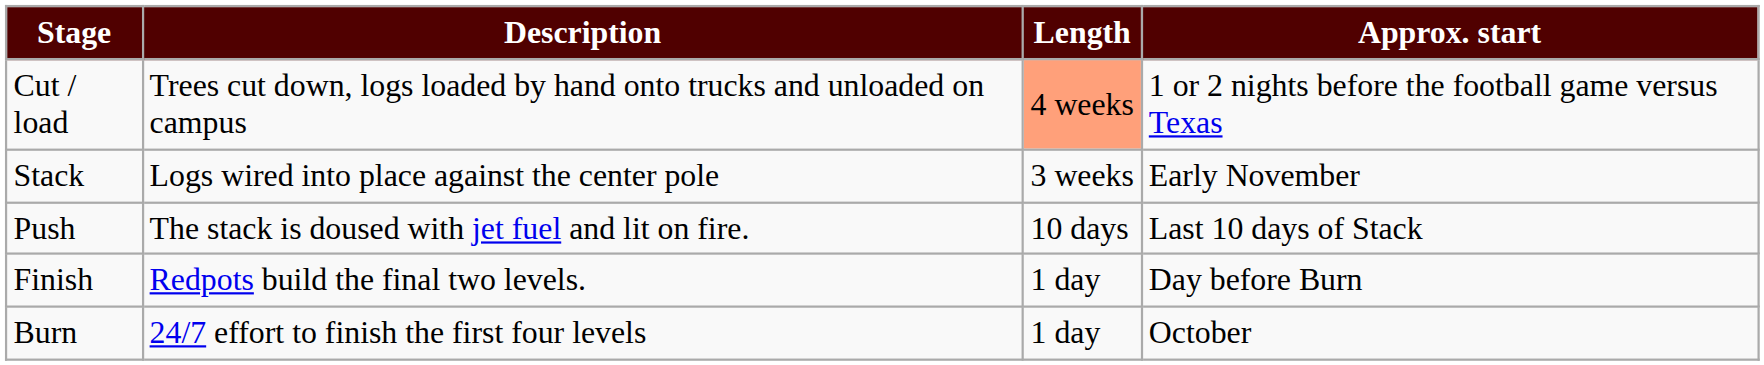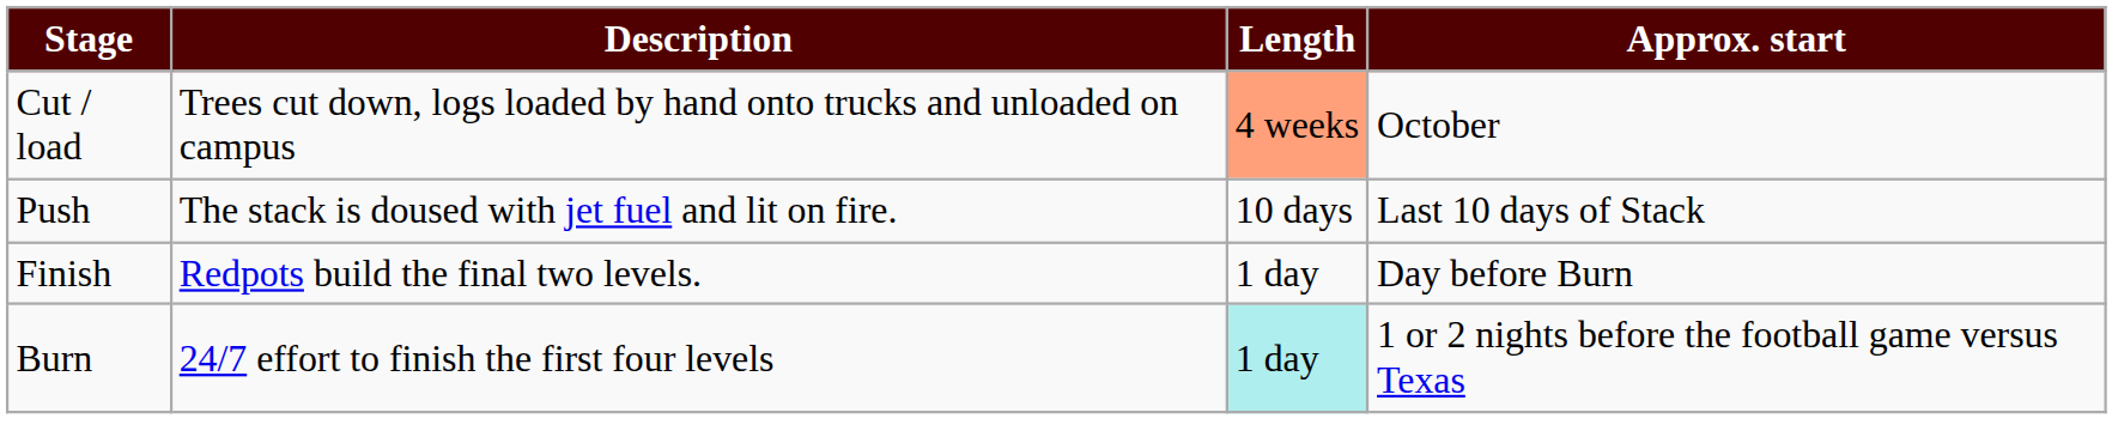 <table class="wikitable"  style="float:right; width:40%; font-size:90%;">
 <tr>
 <th style="background:#500000; color:white">Stage</th>
 <th style="background:#500000; color:white">Description</th>
 <th style="background:#500000; color:white">Length</th>
 <th style="background:#500000; color:white">Approx. start</th>
 </tr>
 <tr>
 <td>Cut / load</td>
 <td>Trees cut down, logs loaded by hand onto trucks and unloaded on campus</td>
 <td style="background: lightsalmon;">4 weeks</td>
-<td>1 or 2 nights before the football game versus <a href='#'>Texas</a></td>
-</tr>
-<tr>
-<td>Stack</td>
-<td>Logs wired into place against the center pole</td>
-<td>3 weeks</td>
-<td>Early November</td>
+<td>October</td>
 </tr>
 <tr>
 <td>Push</td>
 <td>The stack is doused with <a href='#'>jet fuel</a> and lit on fire.</td>
 <td>10 days</td>
 <td>Last 10 days of Stack</td>
 </tr>
 <tr>
 <td>Finish</td>
 <td><a href='#'>Redpots</a> build the final two levels.</td>
 <td>1 day</td>
 <td>Day before Burn</td>
 </tr>
 <tr>
 <td>Burn</td>
 <td><a href='#'>24/7</a> effort to finish the first four levels</td>
-<td>1 day</td>
-<td>October</td>
+<td style="background: paleturquoise;">1 day</td>
+<td>1 or 2 nights before the football game versus <a href='#'>Texas</a></td>
 </tr>
 </table>
